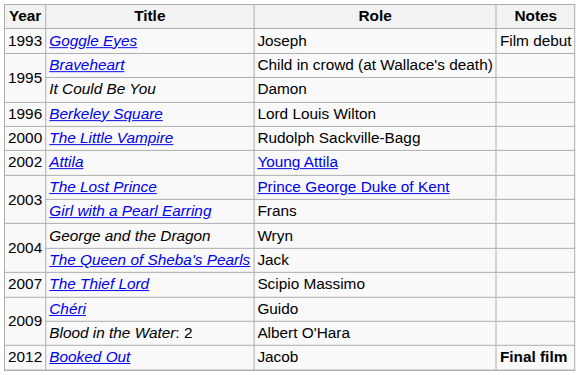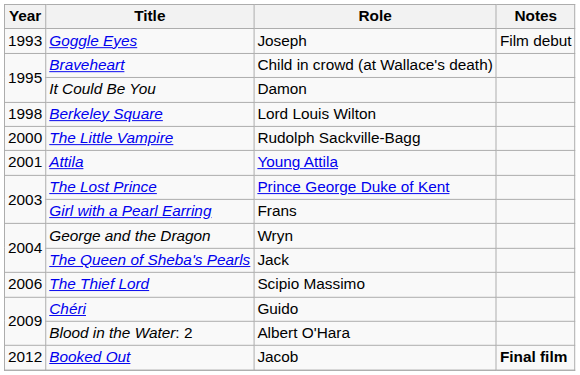 <table class="wikitable">
 <tr>
 <th>Year</th>
 <th>Title</th>
 <th>Role</th>
 <th>Notes</th>
 </tr>
 <tr>
 <td>1993</td>
 <td><em><a href='#'>Goggle Eyes</a></em></td>
 <td>Joseph</td>
 <td>Film debut</td>
 </tr>
 <tr>
 <td rowspan=2>1995</td>
 <td><em><a href='#'>Braveheart</a></em></td>
 <td>Child in crowd (at Wallace's death)</td>
 <td></td>
 </tr>
 <tr>
 <td><em>It Could Be You</em></td>
 <td>Damon</td>
 <td></td>
 </tr>
 <tr>
-<td>1996</td>
+<td>1998</td>
 <td><em><a href='#'>Berkeley Square</a></em></td>
 <td>Lord Louis Wilton</td>
 <td></td>
 </tr>
 <tr>
 <td>2000</td>
 <td><em><a href='#'>The Little Vampire</a></em></td>
 <td>Rudolph Sackville-Bagg</td>
 <td></td>
 </tr>
 <tr>
-<td>2002</td>
+<td>2001</td>
 <td><em><a href='#'>Attila</a></em></td>
 <td><a href='#'>Young Attila</a></td>
 <td></td>
 </tr>
 <tr>
 <td rowspan=2>2003</td>
 <td><em><a href='#'>The Lost Prince</a></em></td>
 <td><a href='#'>Prince George Duke of Kent</a></td>
 <td></td>
 </tr>
 <tr>
 <td><em><a href='#'>Girl with a Pearl Earring</a></em></td>
 <td>Frans</td>
 <td></td>
 </tr>
 <tr>
 <td rowspan=2>2004</td>
 <td><em>George and the Dragon</em></td>
 <td>Wryn</td>
 <td></td>
 </tr>
 <tr>
 <td><em><a href='#'>The Queen of Sheba's Pearls</a></em></td>
 <td>Jack</td>
 <td></td>
 </tr>
 <tr>
-<td>2007</td>
+<td>2006</td>
 <td><em><a href='#'>The Thief Lord</a></em></td>
 <td>Scipio Massimo</td>
 <td></td>
 </tr>
 <tr>
 <td rowspan=2>2009</td>
 <td><em><a href='#'>Chéri</a></em></td>
 <td>Guido</td>
 <td></td>
 </tr>
 <tr>
 <td><em>Blood in the Water</em>: 2</td>
 <td>Albert O'Hara</td>
 <td></td>
 </tr>
 <tr>
 <td>2012</td>
 <td><em><a href='#'>Booked Out</a></em></td>
 <td>Jacob</td>
 <td><strong>Final film</strong></td>
 </tr>
 <tr>
 </tr>
 </table>
